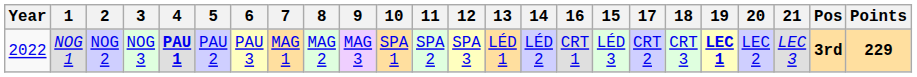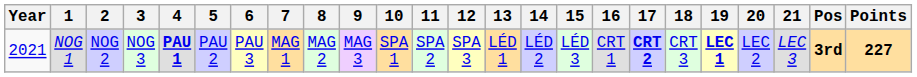 <table class="wikitable" style="text-align:center; font-size:85%">
 <tr>
 <th>Year</th>
 <th>1</th>
 <th>2</th>
 <th>3</th>
 <th>4</th>
 <th>5</th>
 <th>6</th>
 <th>7</th>
 <th>8</th>
 <th>9</th>
 <th>10</th>
 <th>11</th>
 <th>12</th>
 <th>13</th>
 <th>14</th>
+<th>15</th>
 <th>16</th>
-<th>15</th>
 <th>17</th>
 <th>18</th>
 <th>19</th>
 <th>20</th>
 <th>21</th>
 <th>Pos</th>
 <th>Points</th>
 </tr>
 <tr>
-<td><a href='#'>2022</a></td>
+<td><a href='#'>2021</a></td>
 <td style="background:#DFDFDF;"><em><a href='#'>NOG<br>1</a></em><br></td>
 <td style="background:#CFCFFF;"><a href='#'>NOG<br>2</a><br></td>
 <td style="background:#DFFFDF;"><a href='#'>NOG<br>3</a><br></td>
 <td style="background:#DFDFDF;"><strong><a href='#'>PAU<br>1</a></strong><br></td>
 <td style="background:#CFCFFF;"><a href='#'>PAU<br>2</a><br></td>
 <td style="background:#FFFFBF;"><a href='#'>PAU<br>3</a><br></td>
 <td style="background:#FFDF9F;"><a href='#'>MAG<br>1</a><br></td>
 <td style="background:#DFFFDF;"><a href='#'>MAG<br>2</a><br></td>
 <td style="background:#EFCFFF;"><a href='#'>MAG<br>3</a><br></td>
 <td style="background:#FFDF9F;"><a href='#'>SPA<br>1</a><br></td>
 <td style="background:#DFFFDF;"><a href='#'>SPA<br>2</a><br></td>
 <td style="background:#FFFFBF;"><a href='#'>SPA<br>3</a><br></td>
 <td style="background:#FFDF9F;"><a href='#'>LÉD<br>1</a><br></td>
 <td style="background:#CFCFFF;"><a href='#'>LÉD<br>2</a><br></td>
+<td style="background:#DFFFDF;"><a href='#'>LÉD<br>3</a><br></td>
 <td style="background:#DFDFDF;"><a href='#'>CRT<br>1</a><br></td>
-<td style="background:#DFFFDF;"><a href='#'>LÉD<br>3</a><br></td>
-<td style="background:#CFCFFF;"><a href='#'>CRT<br>2</a><br></td>
+<td style="background:#CFCFFF;"><strong><a href='#'>CRT<br>2</a><br></strong></td>
 <td style="background:#DFFFDF;"><a href='#'>CRT<br>3</a><br></td>
 <td style="background:#FFFFBF;"><strong><a href='#'>LEC<br>1</a><br></strong></td>
 <td style="background:#CFCFFF;"><a href='#'>LEC<br>2</a><br></td>
 <td style="background:#DFDFDF;"><em><a href='#'>LEC<br>3</a></em><br></td>
 <th style="background:#FFDF9F;">3rd</th>
-<th style="background:#FFDF9F;">229</th>
+<th style="background:#FFDF9F;">227</th>
 </tr>
 </table>
